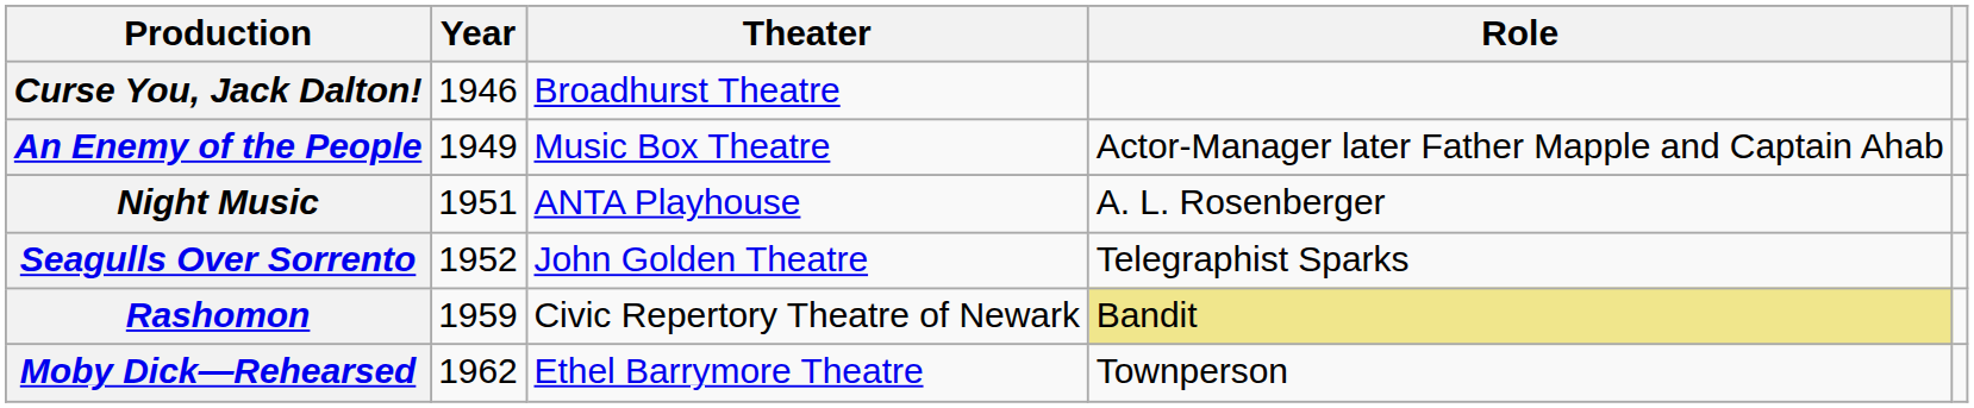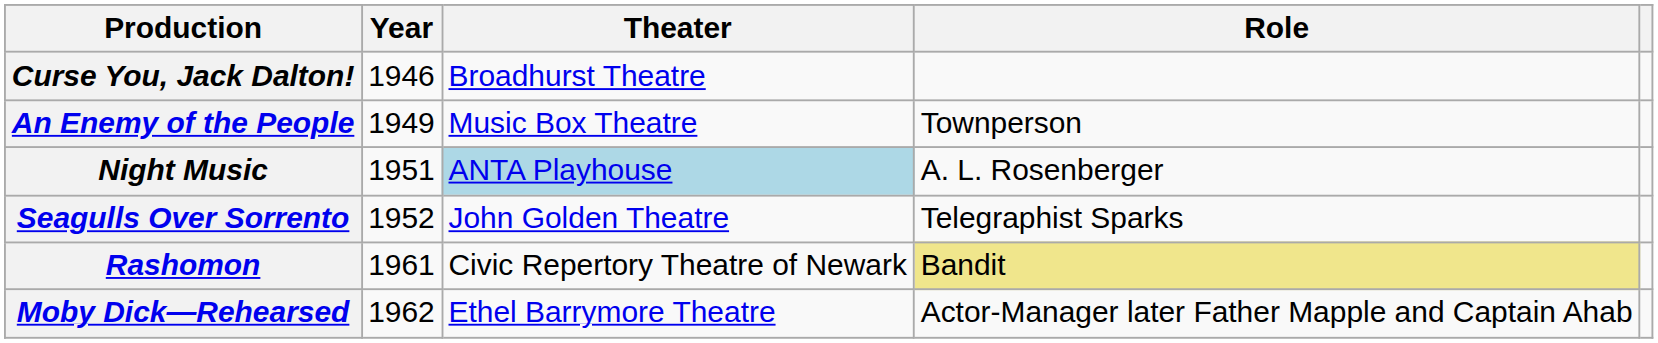 <table class="wikitable plainrowheaders sortable" style="margin-right: 0;">
 <tr>
 <th scope="col">Production</th>
 <th scope="col">Year</th>
 <th scope="col">Theater</th>
 <th scope="col">Role</th>
 <th scope="col" class="unsortable"></th>
 </tr>
 <tr>
 <th scope=row><em>Curse You, Jack Dalton!</em></th>
 <td>1946</td>
 <td><a href='#'>Broadhurst Theatre</a></td>
 <td></td>
 <td style="text-align: center;"></td>
 </tr>
 <tr>
 <th scope=row><em><a href='#'>An Enemy of the People</a></em></th>
 <td>1949</td>
 <td><a href='#'>Music Box Theatre</a></td>
-<td>Actor-Manager later Father Mapple and Captain Ahab</td>
+<td>Townperson</td>
 <td style="text-align: center;"></td>
 </tr>
 <tr>
 <th scope=row><em>Night Music</em></th>
 <td>1951</td>
-<td><a href='#'>ANTA Playhouse</a></td>
+<td style="background: lightblue;"><a href='#'>ANTA Playhouse</a></td>
 <td>A. L. Rosenberger</td>
 <td style="text-align: center;"></td>
 </tr>
 <tr>
 <th scope=row><em><a href='#'>Seagulls Over Sorrento</a></em></th>
 <td>1952</td>
 <td><a href='#'>John Golden Theatre</a></td>
 <td>Telegraphist Sparks</td>
 <td style="text-align: center;"></td>
 </tr>
 <tr>
 <th scope=row><em><a href='#'>Rashomon</a></em></th>
-<td>1959</td>
+<td>1961</td>
 <td>Civic Repertory Theatre of Newark</td>
 <td style="background: khaki;">Bandit</td>
 <td style="text-align: center;"></td>
 </tr>
 <tr>
 <th scope=row><em><a href='#'>Moby Dick—Rehearsed</a></em></th>
 <td>1962</td>
 <td><a href='#'>Ethel Barrymore Theatre</a></td>
-<td>Townperson</td>
+<td>Actor-Manager later Father Mapple and Captain Ahab</td>
 <td style="text-align: center;"></td>
 </tr>
 </table>
